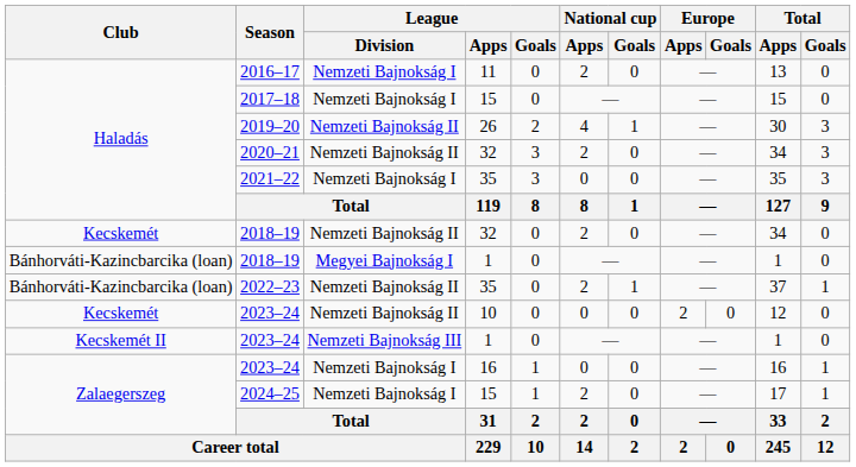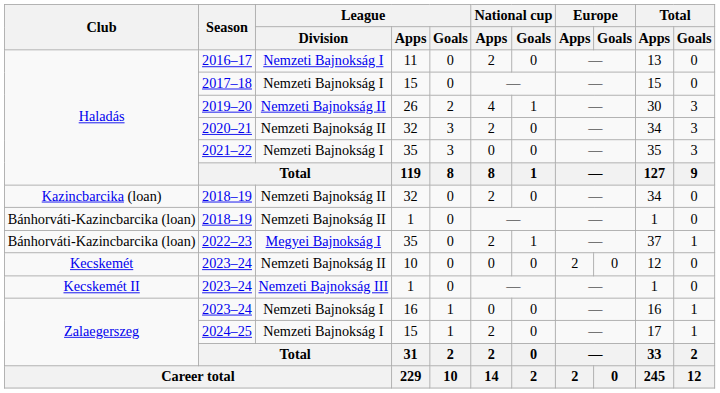 <table class="wikitable" style="text-align: center;">
 <tr>
 <th rowspan="2">Club</th>
 <th rowspan="2">Season</th>
 <th colspan="3">League</th>
 <th colspan="2">National cup</th>
 <th colspan="2">Europe</th>
 <th colspan="2">Total</th>
 </tr>
 <tr>
 <th>Division</th>
 <th>Apps</th>
 <th>Goals</th>
 <th>Apps</th>
 <th>Goals</th>
 <th>Apps</th>
 <th>Goals</th>
 <th>Apps</th>
 <th>Goals</th>
 </tr>
 <tr>
 <td rowspan="6"><a href='#'>Haladás</a></td>
 <td><a href='#'>2016–17</a></td>
 <td><a href='#'>Nemzeti Bajnokság I</a></td>
 <td>11</td>
 <td>0</td>
 <td>2</td>
 <td>0</td>
 <td colspan="2">—</td>
 <td>13</td>
 <td>0</td>
 </tr>
 <tr>
 <td><a href='#'>2017–18</a></td>
 <td>Nemzeti Bajnokság I</td>
 <td>15</td>
 <td>0</td>
 <td colspan="2">—</td>
 <td colspan="2">—</td>
 <td>15</td>
 <td>0</td>
 </tr>
 <tr>
 <td><a href='#'>2019–20</a></td>
 <td><a href='#'>Nemzeti Bajnokság II</a></td>
 <td>26</td>
 <td>2</td>
 <td>4</td>
 <td>1</td>
 <td colspan="2">—</td>
 <td>30</td>
 <td>3</td>
 </tr>
 <tr>
 <td><a href='#'>2020–21</a></td>
 <td>Nemzeti Bajnokság II</td>
 <td>32</td>
 <td>3</td>
 <td>2</td>
 <td>0</td>
 <td colspan="2">—</td>
 <td>34</td>
 <td>3</td>
 </tr>
 <tr>
 <td><a href='#'>2021–22</a></td>
 <td>Nemzeti Bajnokság I</td>
 <td>35</td>
 <td>3</td>
 <td>0</td>
 <td>0</td>
 <td colspan="2">—</td>
 <td>35</td>
 <td>3</td>
 </tr>
 <tr>
 <th colspan="2">Total</th>
 <th>119</th>
 <th>8</th>
 <th>8</th>
 <th>1</th>
 <th colspan="2">—</th>
 <th>127</th>
 <th>9</th>
 </tr>
 <tr>
-<td><a href='#'>Kecskemét</a></td>
+<td><a href='#'>Kazincbarcika</a> (loan)</td>
 <td><a href='#'>2018–19</a></td>
 <td>Nemzeti Bajnokság II</td>
 <td>32</td>
 <td>0</td>
 <td>2</td>
 <td>0</td>
 <td colspan="2">—</td>
 <td>34</td>
 <td>0</td>
 </tr>
 <tr>
 <td>Bánhorváti-Kazincbarcika (loan)</td>
 <td><a href='#'>2018–19</a></td>
-<td><a href='#'>Megyei Bajnokság I</a></td>
+<td>Nemzeti Bajnokság II</td>
 <td>1</td>
 <td>0</td>
 <td colspan="2">—</td>
 <td colspan="2">—</td>
 <td>1</td>
 <td>0</td>
 </tr>
 <tr>
 <td>Bánhorváti-Kazincbarcika (loan)</td>
 <td><a href='#'>2022–23</a></td>
-<td>Nemzeti Bajnokság II</td>
+<td><a href='#'>Megyei Bajnokság I</a></td>
 <td>35</td>
 <td>0</td>
 <td>2</td>
 <td>1</td>
 <td colspan="2">—</td>
 <td>37</td>
 <td>1</td>
 </tr>
 <tr>
 <td><a href='#'>Kecskemét</a></td>
 <td><a href='#'>2023–24</a></td>
 <td>Nemzeti Bajnokság II</td>
 <td>10</td>
 <td>0</td>
 <td>0</td>
 <td>0</td>
 <td>2</td>
 <td>0</td>
 <td>12</td>
 <td>0</td>
 </tr>
 <tr>
 <td><a href='#'>Kecskemét II</a></td>
 <td><a href='#'>2023–24</a></td>
 <td><a href='#'>Nemzeti Bajnokság III</a></td>
 <td>1</td>
 <td>0</td>
 <td colspan="2">—</td>
 <td colspan="2">—</td>
 <td>1</td>
 <td>0</td>
 </tr>
 <tr>
 <td rowspan="3"><a href='#'>Zalaegerszeg</a></td>
 <td><a href='#'>2023–24</a></td>
 <td>Nemzeti Bajnokság I</td>
 <td>16</td>
 <td>1</td>
 <td>0</td>
 <td>0</td>
 <td colspan="2">—</td>
 <td>16</td>
 <td>1</td>
 </tr>
 <tr>
 <td><a href='#'>2024–25</a></td>
 <td>Nemzeti Bajnokság I</td>
 <td>15</td>
 <td>1</td>
 <td>2</td>
 <td>0</td>
 <td colspan="2">—</td>
 <td>17</td>
 <td>1</td>
 </tr>
 <tr>
 <th colspan="2">Total</th>
 <th>31</th>
 <th>2</th>
 <th>2</th>
 <th>0</th>
 <th colspan="2">—</th>
 <th>33</th>
 <th>2</th>
 </tr>
 <tr>
 <th colspan="3">Career total</th>
 <th>229</th>
 <th>10</th>
 <th>14</th>
 <th>2</th>
 <th>2</th>
 <th>0</th>
 <th>245</th>
 <th>12</th>
 </tr>
 </table>
